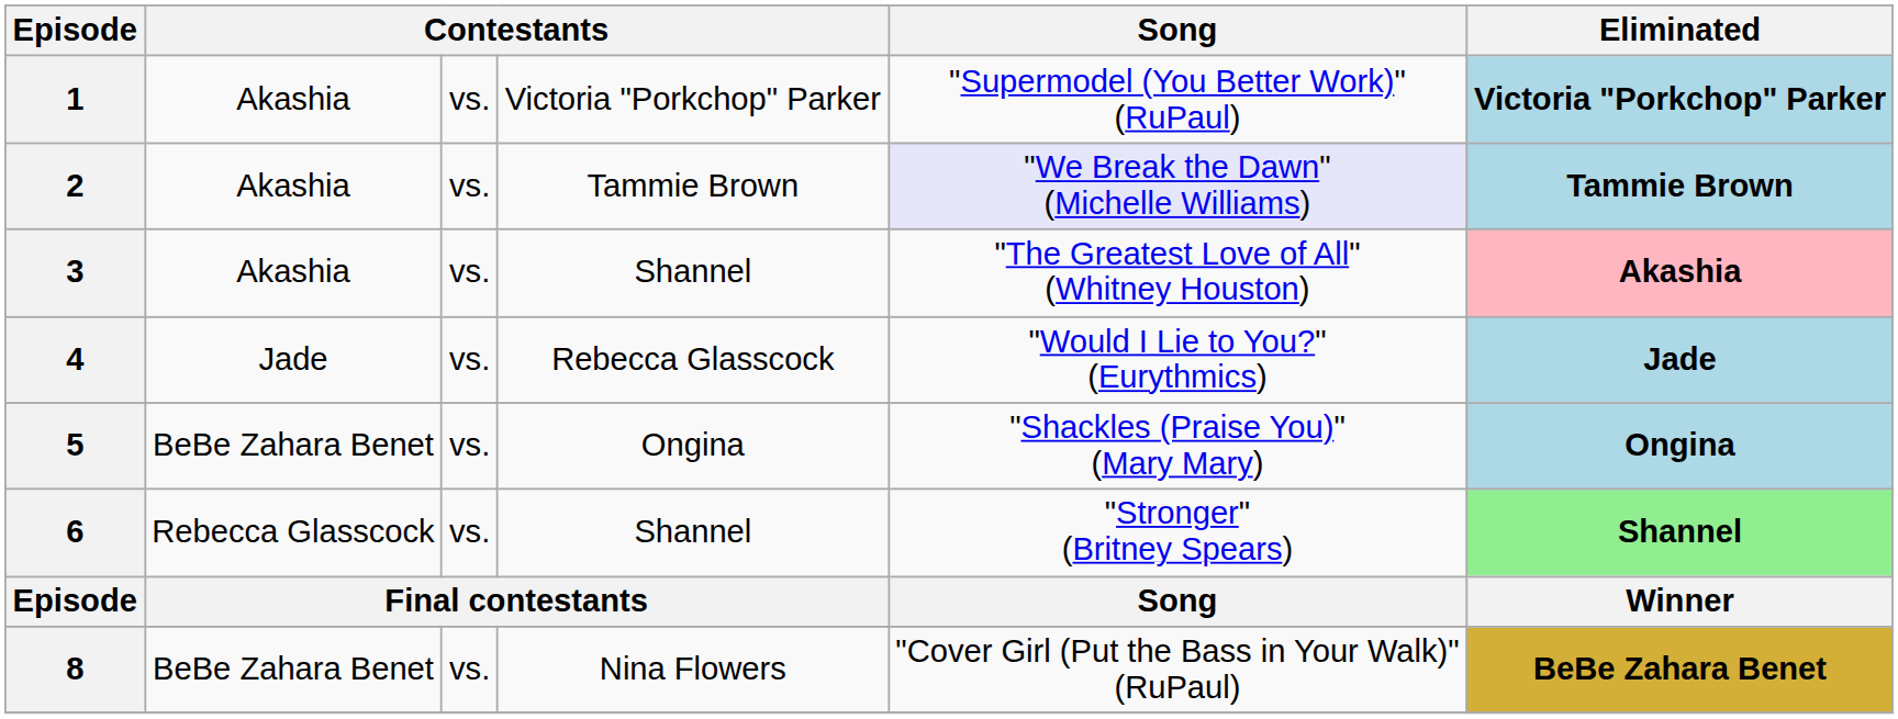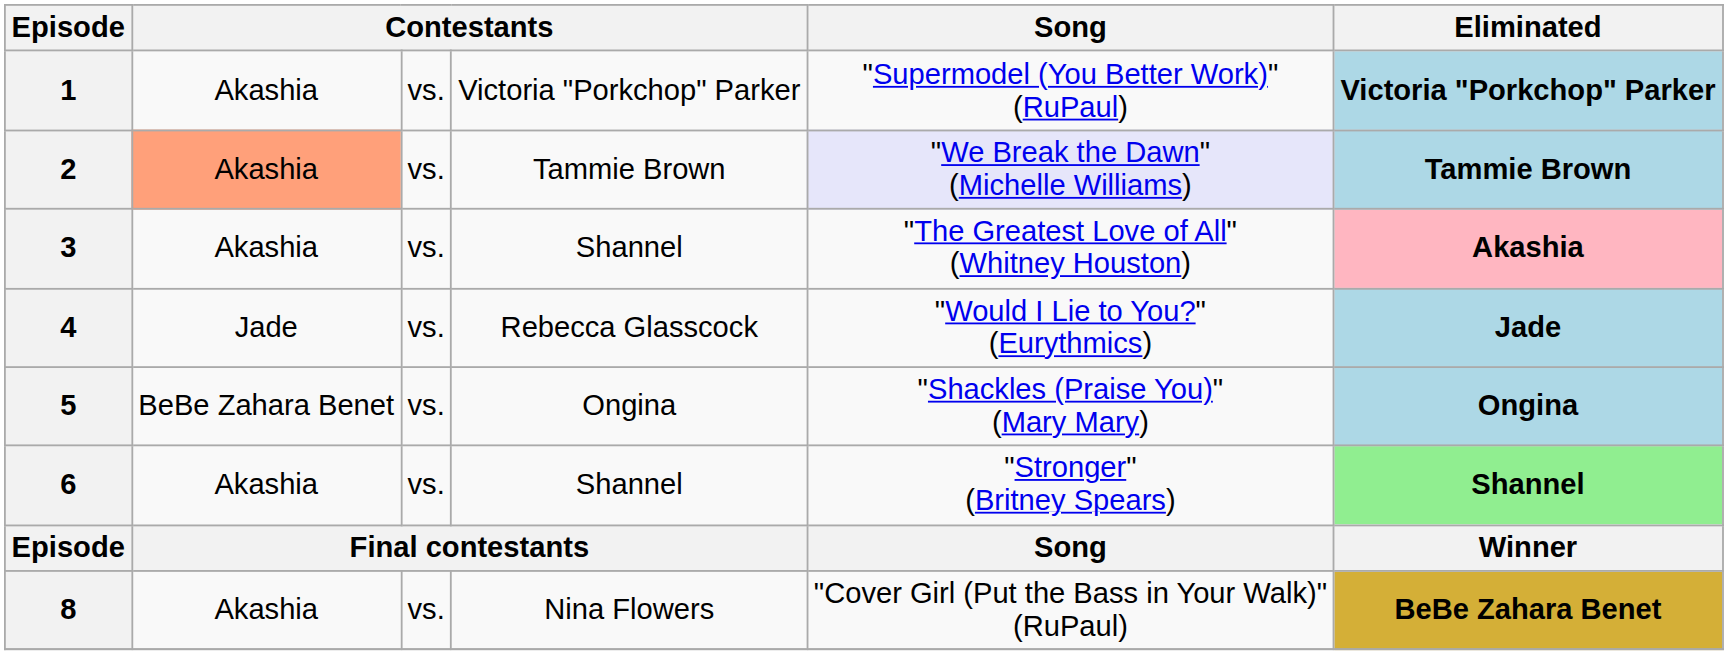 <table class="wikitable" style="text-align:center">
 <tr>
 <th scope="col">Episode</th>
 <th scope="col" colspan="3">Contestants</th>
 <th scope="col">Song</th>
 <th scope="col">Eliminated</th>
 </tr>
 <tr>
 <th scope="row">1</th>
 <td>Akashia</td>
 <td>vs.</td>
 <td nowrap>Victoria "Porkchop" Parker</td>
 <td>"<a href='#'>Supermodel (You Better Work)</a>"<br>(<a href='#'>RuPaul</a>)</td>
 <td bgcolor="lightblue" nowrap><strong>Victoria "Porkchop" Parker</strong></td>
 </tr>
 <tr>
 <th scope="row">2</th>
-<td>Akashia</td>
+<td style="background: lightsalmon;">Akashia</td>
 <td>vs.</td>
 <td>Tammie Brown</td>
 <td style="background: lavender;">"<a href='#'>We Break the Dawn</a>"<br>(<a href='#'>Michelle Williams</a>)</td>
 <td bgcolor="lightblue"><strong>Tammie Brown</strong></td>
 </tr>
 <tr>
 <th scope="row">3</th>
 <td>Akashia</td>
 <td>vs.</td>
 <td>Shannel</td>
 <td>"<a href='#'>The Greatest Love of All</a>"<br>(<a href='#'>Whitney Houston</a>)</td>
 <td bgcolor="lightpink"><strong>Akashia</strong></td>
 </tr>
 <tr>
 <th scope="row">4</th>
 <td>Jade</td>
 <td>vs.</td>
 <td>Rebecca Glasscock</td>
 <td>"<a href='#'>Would I Lie to You?</a>"<br>(<a href='#'>Eurythmics</a>)</td>
 <td bgcolor="lightblue"><strong>Jade</strong></td>
 </tr>
 <tr>
 <th scope="row">5</th>
 <td>BeBe Zahara Benet</td>
 <td>vs.</td>
 <td>Ongina</td>
 <td>"<a href='#'>Shackles (Praise You)</a>"<br>(<a href='#'>Mary Mary</a>)</td>
 <td bgcolor="lightblue"><strong>Ongina</strong></td>
 </tr>
 <tr>
 <th scope="row">6</th>
-<td nowrap>Rebecca Glasscock</td>
+<td>Akashia</td>
 <td>vs.</td>
 <td>Shannel</td>
 <td>"<a href='#'>Stronger</a>"<br>(<a href='#'>Britney Spears</a>)</td>
 <td bgcolor="lightgreen"><strong>Shannel</strong></td>
 </tr>
 <tr>
 <th scope="col">Episode</th>
 <th scope="col" colspan="3">Final contestants</th>
 <th scope="col">Song</th>
 <th scope="col">Winner</th>
 </tr>
 <tr>
 <th scope="row">8</th>
-<td>BeBe Zahara Benet</td>
+<td>Akashia</td>
 <td>vs.</td>
 <td>Nina Flowers</td>
 <td nowrap>"Cover Girl (Put the Bass in Your Walk)"<br>(RuPaul)</td>
 <td bgcolor="#D4AF37"><strong>BeBe Zahara Benet</strong></td>
 </tr>
 <tr>
 </tr>
 </table>
